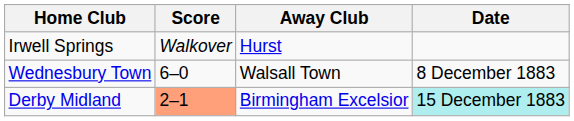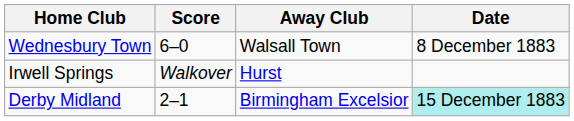 <table class="wikitable">
 <tr>
 <th>Home Club</th>
 <th>Score</th>
 <th>Away Club</th>
 <th>Date</th>
 </tr>
 <tr>
+<td><a href='#'>Wednesbury Town</a></td>
+<td>6–0</td>
+<td>Walsall Town</td>
+<td>8 December 1883</td>
+</tr>
+<tr>
 <td>Irwell Springs</td>
 <td><em>Walkover</em></td>
 <td><a href='#'>Hurst</a></td>
 <td></td>
 </tr>
 <tr>
-<td><a href='#'>Wednesbury Town</a></td>
-<td>6–0</td>
-<td>Walsall Town</td>
-<td>8 December 1883</td>
-</tr>
-<tr>
 <td><a href='#'>Derby Midland</a></td>
-<td style="background: lightsalmon;">2–1</td>
+<td>2–1</td>
 <td><a href='#'>Birmingham Excelsior</a></td>
 <td style="background: paleturquoise;">15 December 1883</td>
 </tr>
 </table>
